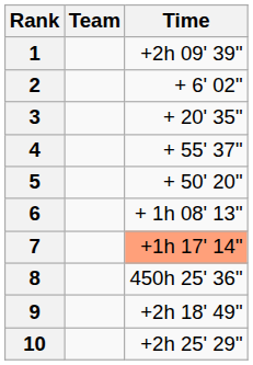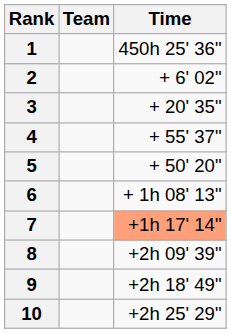 <table class="wikitable">
 <tr>
 <th scope="col">Rank</th>
 <th scope="col">Team</th>
 <th scope="col">Time</th>
 </tr>
 <tr>
 <th scope="row">1</th>
 <td></td>
-<td style="text-align:right;">+2h 09' 39"</td>
+<td style="text-align:right;">450h 25' 36"</td>
 </tr>
 <tr>
 <th scope="row">2</th>
 <td></td>
 <td style="text-align:right;">+ 6' 02"</td>
 </tr>
 <tr>
 <th scope="row">3</th>
 <td></td>
 <td style="text-align:right;">+ 20' 35"</td>
 </tr>
 <tr>
 <th scope="row">4</th>
 <td></td>
 <td style="text-align:right;">+ 55' 37"</td>
 </tr>
 <tr>
 <th scope="row">5</th>
 <td></td>
 <td style="text-align:right;">+ 50' 20"</td>
 </tr>
 <tr>
 <th scope="row">6</th>
 <td></td>
 <td style="text-align:right;">+ 1h 08' 13"</td>
 </tr>
 <tr>
 <th scope="row">7</th>
 <td></td>
 <td style="background: lightsalmon; text-align:right;">+1h 17' 14"</td>
 </tr>
 <tr>
 <th scope="row">8</th>
 <td></td>
-<td style="text-align:right;">450h 25' 36"</td>
+<td style="text-align:right;">+2h 09' 39"</td>
 </tr>
 <tr>
 <th scope="row">9</th>
 <td></td>
 <td style="text-align:right;">+2h 18' 49"</td>
 </tr>
 <tr>
 <th scope="row">10</th>
 <td></td>
 <td style="text-align:right;">+2h 25' 29"</td>
 </tr>
 </table>
